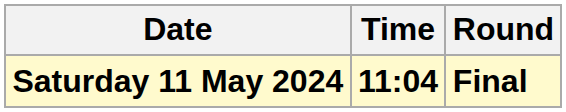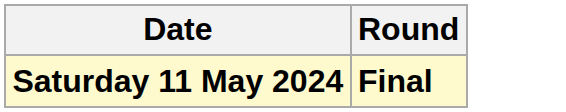 <table class="wikitable">
 <tr>
 <th>Date</th>
-<th>Time</th>
 <th>Round</th>
 </tr>
 <tr>
 <td style=background:lemonchiffon><strong>Saturday 11 May 2024</strong></td>
-<td style=background:lemonchiffon><strong>11:04</strong></td>
 <td style=background:lemonchiffon><strong>Final</strong></td>
 </tr>
 </table>
